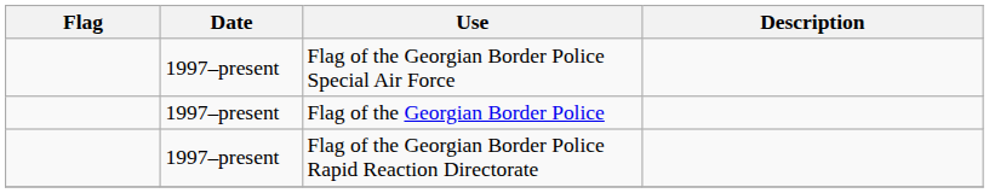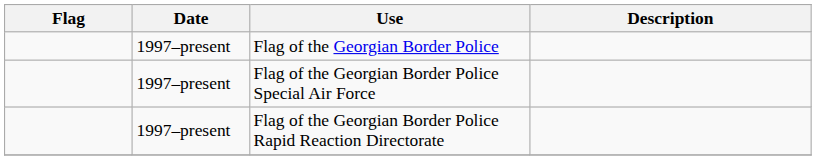 <table class="wikitable">
 <tr>
 <th width="110">Flag</th>
 <th width="100">Date</th>
 <th width="250">Use</th>
 <th width="250">Description</th>
 </tr>
 <tr>
 <td></td>
 <td>1997–present</td>
-<td>Flag of the Georgian Border Police Special Air Force</td>
+<td>Flag of the <a href='#'>Georgian Border Police</a></td>
 <td></td>
 </tr>
 <tr>
 <td></td>
 <td>1997–present</td>
-<td>Flag of the <a href='#'>Georgian Border Police</a></td>
+<td>Flag of the Georgian Border Police Special Air Force</td>
 <td></td>
 </tr>
 <tr>
 <td></td>
 <td>1997–present</td>
 <td>Flag of the Georgian Border Police Rapid Reaction Directorate</td>
 <td></td>
 </tr>
 <tr>
 </tr>
 </table>
